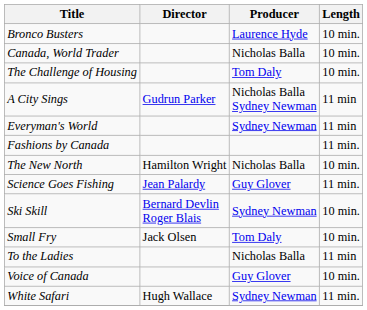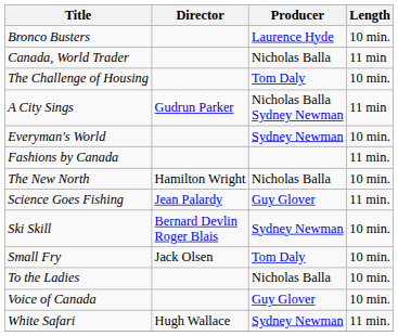 <table class=wikitable>
 <tr>
 <th>Title</th>
 <th>Director</th>
 <th>Producer</th>
 <th>Length</th>
 </tr>
 <tr>
 <td><em>Bronco Busters</em></td>
 <td></td>
 <td><a href='#'>Laurence Hyde</a></td>
 <td>10 min.</td>
 </tr>
 <tr>
 <td><em>Canada, World Trader</em></td>
 <td></td>
 <td>Nicholas Balla</td>
-<td>10 min.</td>
+<td>11 min</td>
 </tr>
 <tr>
 <td><em>The Challenge of Housing</em></td>
 <td></td>
 <td><a href='#'>Tom Daly</a></td>
 <td>10 min.</td>
 </tr>
 <tr>
 <td><em>A City Sings</em></td>
 <td><a href='#'>Gudrun Parker</a></td>
 <td>Nicholas Balla<br><a href='#'>Sydney Newman</a></td>
 <td>11 min</td>
 </tr>
 <tr>
 <td><em>Everyman's World</em></td>
 <td></td>
 <td><a href='#'>Sydney Newman</a></td>
-<td>11 min</td>
+<td>10 min.</td>
 </tr>
 <tr>
 <td><em>Fashions by Canada</em></td>
 <td></td>
 <td></td>
 <td>11 min.</td>
 </tr>
 <tr>
 <td><em>The New North</em></td>
 <td>Hamilton Wright</td>
 <td>Nicholas Balla</td>
 <td>10 min.</td>
 </tr>
 <tr>
 <td><em>Science Goes Fishing</em></td>
 <td><a href='#'>Jean Palardy</a></td>
 <td><a href='#'>Guy Glover</a></td>
 <td>11 min.</td>
 </tr>
 <tr>
 <td><em>Ski Skill</em></td>
 <td><a href='#'>Bernard Devlin</a><br><a href='#'>Roger Blais</a></td>
 <td><a href='#'>Sydney Newman</a></td>
 <td>10 min.</td>
 </tr>
 <tr>
 <td><em>Small Fry</em></td>
 <td>Jack Olsen</td>
 <td><a href='#'>Tom Daly</a></td>
 <td>10 min.</td>
 </tr>
 <tr>
 <td><em>To the Ladies</em></td>
 <td></td>
 <td>Nicholas Balla</td>
-<td>11 min</td>
+<td>10 min.</td>
 </tr>
 <tr>
 <td><em>Voice of Canada</em></td>
 <td></td>
 <td><a href='#'>Guy Glover</a></td>
 <td>10 min.</td>
 </tr>
 <tr>
 <td><em>White Safari</em></td>
 <td>Hugh Wallace</td>
 <td><a href='#'>Sydney Newman</a></td>
 <td>11 min.</td>
 </tr>
 <tr>
 </tr>
 </table>
